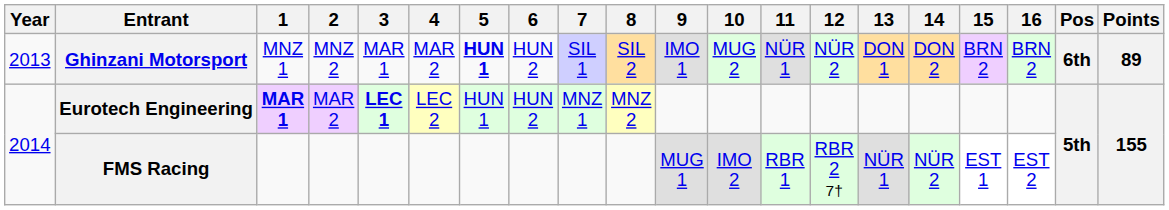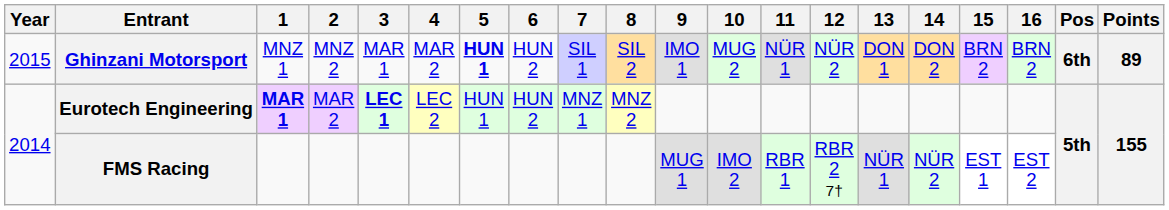 <table class="wikitable" style="text-align:center; font-size:85%">
 <tr>
 <th>Year</th>
 <th>Entrant</th>
 <th>1</th>
 <th>2</th>
 <th>3</th>
 <th>4</th>
 <th>5</th>
 <th>6</th>
 <th>7</th>
 <th>8</th>
 <th>9</th>
 <th>10</th>
 <th>11</th>
 <th>12</th>
 <th>13</th>
 <th>14</th>
 <th>15</th>
 <th>16</th>
 <th>Pos</th>
 <th>Points</th>
 </tr>
 <tr>
-<td><a href='#'>2013</a></td>
+<td><a href='#'>2015</a></td>
 <th nowrap><a href='#'>Ghinzani Motorsport</a></th>
 <td><a href='#'>MNZ<br>1</a></td>
 <td><a href='#'>MNZ<br>2</a></td>
 <td><a href='#'>MAR<br>1</a></td>
 <td><a href='#'>MAR<br>2</a></td>
 <td><strong><a href='#'>HUN<br>1</a></strong></td>
 <td><a href='#'>HUN<br>2</a></td>
 <td style="background:#CFCFFF;"><a href='#'>SIL<br>1</a><br></td>
 <td style="background:#FFDF9F;"><a href='#'>SIL<br>2</a><br></td>
 <td style="background:#DFDFDF;"><a href='#'>IMO<br>1</a><br></td>
 <td style="background:#DFFFDF;"><a href='#'>MUG<br>2</a><br></td>
 <td style="background:#DFDFDF;"><a href='#'>NÜR<br>1</a><br></td>
 <td style="background:#DFFFDF;"><a href='#'>NÜR<br>2</a><br></td>
 <td style="background:#FFDF9F;"><a href='#'>DON<br>1</a><br></td>
 <td style="background:#FFDF9F;"><a href='#'>DON<br>2</a><br></td>
 <td style="background:#EFCFFF;"><a href='#'>BRN<br>2</a><br></td>
 <td style="background:#DFFFDF;"><a href='#'>BRN<br>2</a><br></td>
 <th>6th</th>
 <th>89</th>
 </tr>
 <tr>
 <td rowspan=2><a href='#'>2014</a></td>
 <th nowrap>Eurotech Engineering</th>
 <td style="background:#EFCFFF;"><strong><a href='#'>MAR<br>1</a></strong><br></td>
 <td style="background:#EFCFFF;"><a href='#'>MAR<br>2</a><br></td>
 <td style="background:#DFFFDF;"><strong><a href='#'>LEC<br>1</a></strong><br></td>
 <td style="background:#FFFFBF;"><a href='#'>LEC<br>2</a><br></td>
 <td style="background:#DFFFDF;"><a href='#'>HUN<br>1</a><br></td>
 <td style="background:#DFFFDF;"><a href='#'>HUN<br>2</a><br></td>
 <td style="background:#DFFFDF;"><a href='#'>MNZ<br>1</a><br></td>
 <td style="background:#FFFFBF;"><a href='#'>MNZ<br>2</a><br></td>
 <td></td>
 <td></td>
 <td></td>
 <td></td>
 <td></td>
 <td></td>
 <td></td>
 <td></td>
 <th rowspan=2>5th</th>
 <th rowspan=2>155</th>
 </tr>
 <tr>
 <th nowrap>FMS Racing</th>
 <td></td>
 <td></td>
 <td></td>
 <td></td>
 <td></td>
 <td></td>
 <td></td>
 <td></td>
 <td style="background:#DFDFDF;"><a href='#'>MUG<br>1</a><br></td>
 <td style="background:#DFDFDF;"><a href='#'>IMO<br>2</a><br></td>
 <td style="background:#DFFFDF;"><a href='#'>RBR<br>1</a><br></td>
 <td style="background:#DFFFDF;"><a href='#'>RBR<br>2</a><br><small>7†</small></td>
 <td style="background:#DFDFDF;"><a href='#'>NÜR<br>1</a><br></td>
 <td style="background:#DFFFDF;"><a href='#'>NÜR<br>2</a><br></td>
 <td style="background:#FFFFFF;"><a href='#'>EST<br>1</a><br></td>
 <td style="background:#FFFFFF;"><a href='#'>EST<br>2</a><br></td>
 </tr>
 </table>
